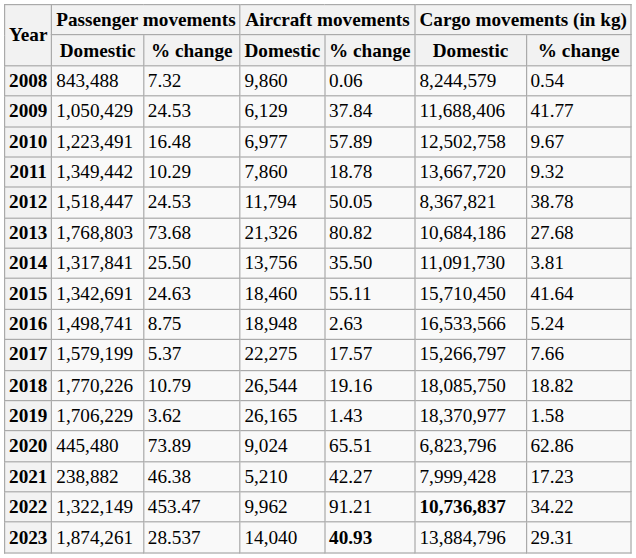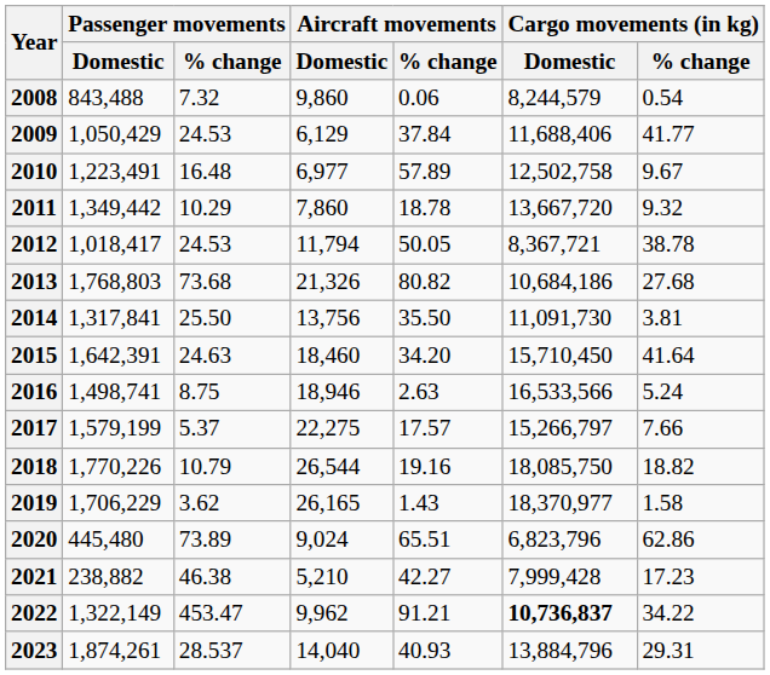 <table class="wikitable sortable">
 <tr>
 <th rowspan="2">Year</th>
 <th colspan="2">Passenger movements</th>
 <th colspan="2">Aircraft movements</th>
 <th colspan="2">Cargo movements (in kg)</th>
 </tr>
 <tr>
 <th>Domestic</th>
 <th>% change</th>
 <th>Domestic</th>
 <th>% change</th>
 <th>Domestic</th>
 <th>% change</th>
 </tr>
 <tr>
 <th>2008</th>
 <td>843,488</td>
 <td> 7.32</td>
 <td>9,860</td>
 <td> 0.06</td>
 <td>8,244,579</td>
 <td> 0.54</td>
 </tr>
 <tr>
 <th>2009</th>
 <td>1,050,429</td>
 <td> 24.53</td>
 <td>6,129</td>
 <td> 37.84</td>
 <td>11,688,406</td>
 <td> 41.77</td>
 </tr>
 <tr>
 <th>2010</th>
 <td>1,223,491</td>
 <td> 16.48</td>
 <td>6,977</td>
 <td> 57.89</td>
 <td>12,502,758</td>
 <td> 9.67</td>
 </tr>
 <tr>
 <th>2011</th>
 <td>1,349,442</td>
 <td> 10.29</td>
 <td>7,860</td>
 <td> 18.78</td>
 <td>13,667,720</td>
 <td> 9.32</td>
 </tr>
 <tr>
 <th>2012</th>
-<td>1,518,447</td>
+<td>1,018,417</td>
 <td> 24.53</td>
 <td>11,794</td>
 <td> 50.05</td>
-<td>8,367,821</td>
+<td>8,367,721</td>
 <td> 38.78</td>
 </tr>
 <tr>
 <th>2013</th>
 <td>1,768,803</td>
 <td> 73.68</td>
 <td>21,326</td>
 <td> 80.82</td>
 <td>10,684,186</td>
 <td> 27.68</td>
 </tr>
 <tr>
 <th>2014</th>
 <td>1,317,841</td>
 <td> 25.50</td>
 <td>13,756</td>
 <td> 35.50</td>
 <td>11,091,730</td>
 <td> 3.81</td>
 </tr>
 <tr>
 <th>2015</th>
-<td>1,342,691</td>
+<td>1,642,391</td>
 <td> 24.63</td>
 <td>18,460</td>
-<td> 55.11</td>
+<td> 34.20</td>
 <td>15,710,450</td>
 <td> 41.64</td>
 </tr>
 <tr>
 <th>2016</th>
 <td>1,498,741</td>
 <td> 8.75</td>
-<td>18,948</td>
+<td>18,946</td>
 <td> 2.63</td>
 <td>16,533,566</td>
 <td> 5.24</td>
 </tr>
 <tr>
 <th>2017</th>
 <td>1,579,199</td>
 <td> 5.37</td>
 <td>22,275</td>
 <td> 17.57</td>
 <td>15,266,797</td>
 <td> 7.66</td>
 </tr>
 <tr>
 <th>2018</th>
 <td>1,770,226</td>
 <td> 10.79</td>
 <td>26,544</td>
 <td> 19.16</td>
 <td>18,085,750</td>
 <td> 18.82</td>
 </tr>
 <tr>
 <th>2019</th>
 <td>1,706,229</td>
 <td> 3.62</td>
 <td>26,165</td>
 <td> 1.43</td>
 <td>18,370,977</td>
 <td> 1.58</td>
 </tr>
 <tr>
 <th>2020</th>
 <td>445,480</td>
 <td> 73.89</td>
 <td>9,024</td>
 <td> 65.51</td>
 <td>6,823,796</td>
 <td> 62.86</td>
 </tr>
 <tr>
 <th>2021</th>
 <td>238,882</td>
 <td> 46.38</td>
 <td>5,210</td>
 <td> 42.27</td>
 <td>7,999,428</td>
 <td> 17.23</td>
 </tr>
 <tr>
 <th>2022</th>
 <td>1,322,149</td>
 <td> 453.47</td>
 <td>9,962</td>
 <td> 91.21</td>
 <td><strong>10,736,837</strong></td>
 <td> 34.22</td>
 </tr>
 <tr>
 <th>2023</th>
 <td>1,874,261</td>
 <td> 28.537</td>
 <td>14,040</td>
-<td><strong> 40.93</strong></td>
+<td> 40.93</td>
 <td>13,884,796</td>
 <td> 29.31</td>
 </tr>
 </table>
